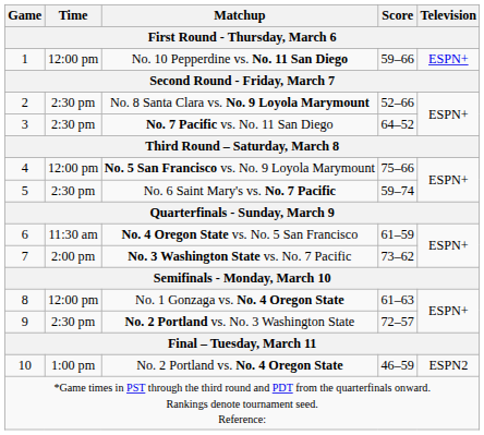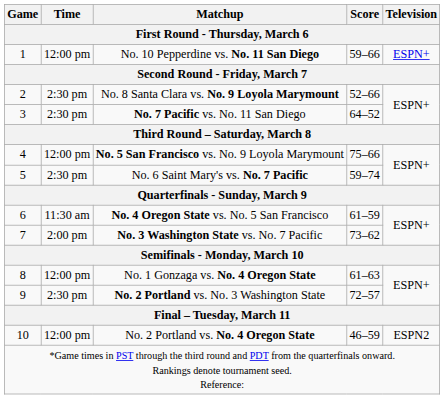 <table class="wikitable" style="font-size: 95%;text-align:center">
 <tr>
 <th>Game</th>
 <th>Time</th>
 <th>Matchup</th>
 <th>Score</th>
 <th>Television</th>
 </tr>
 <tr>
 <th colspan=5>First Round - Thursday, March 6</th>
 </tr>
 <tr>
 <td>1</td>
 <td>12:00 pm</td>
 <td>No. 10 Pepperdine vs. <strong>No. 11 San Diego</strong></td>
 <td>59–66</td>
 <td rowspan=1><a href='#'>ESPN+</a></td>
 </tr>
 <tr>
 <th colspan=5>Second Round - Friday, March 7</th>
 </tr>
 <tr>
 <td>2</td>
 <td>2:30 pm</td>
 <td>No. 8 Santa Clara vs. <strong>No. 9 Loyola Marymount</strong></td>
 <td>52–66</td>
 <td rowspan=2>ESPN+</td>
 </tr>
 <tr>
 <td>3</td>
 <td>2:30 pm</td>
 <td><strong>No. 7 Pacific</strong> vs. No. 11 San Diego</td>
 <td>64–52</td>
 </tr>
 <tr>
 <th colspan=5>Third Round – Saturday, March 8</th>
 </tr>
 <tr>
 <td>4</td>
 <td>12:00 pm</td>
 <td><strong>No. 5 San Francisco</strong> vs. No. 9 Loyola Marymount</td>
 <td>75–66</td>
 <td rowspan=2>ESPN+</td>
 </tr>
 <tr>
 <td>5</td>
 <td>2:30 pm</td>
 <td>No. 6 Saint Mary's vs. <strong>No. 7 Pacific</strong></td>
 <td>59–74</td>
 </tr>
 <tr>
 <th colspan=5>Quarterfinals - Sunday, March 9</th>
 </tr>
 <tr>
 <td>6</td>
 <td>11:30 am</td>
 <td><strong>No. 4 Oregon State</strong> vs. No. 5 San Francisco</td>
 <td>61–59</td>
 <td rowspan=2>ESPN+</td>
 </tr>
 <tr>
 <td>7</td>
 <td>2:00 pm</td>
 <td><strong>No. 3 Washington State</strong> vs. No. 7 Pacific</td>
 <td>73–62</td>
 </tr>
 <tr>
 <th colspan=5>Semifinals - Monday, March 10</th>
 </tr>
 <tr>
 <td>8</td>
 <td>12:00 pm</td>
 <td>No. 1 Gonzaga vs. <strong>No. 4 Oregon State</strong></td>
 <td>61–63</td>
 <td rowspan=2>ESPN+</td>
 </tr>
 <tr>
 <td>9</td>
 <td>2:30 pm</td>
 <td><strong>No. 2 Portland</strong> vs. No. 3 Washington State</td>
 <td>72–57</td>
 </tr>
 <tr>
 <th colspan=5>Final – Tuesday, March 11</th>
 </tr>
 <tr>
 <td>10</td>
-<td>1:00 pm</td>
+<td>12:00 pm</td>
 <td>No. 2 Portland vs. <strong>No. 4 Oregon State</strong></td>
 <td>46–59</td>
 <td>ESPN2</td>
 </tr>
 <tr>
 <td colspan=5><small>*Game times in <a href='#'>PST</a> through the third round and <a href='#'>PDT</a> from the quarterfinals onward.<br> Rankings denote tournament seed.<br>Reference:</small></td>
 </tr>
 </table>
